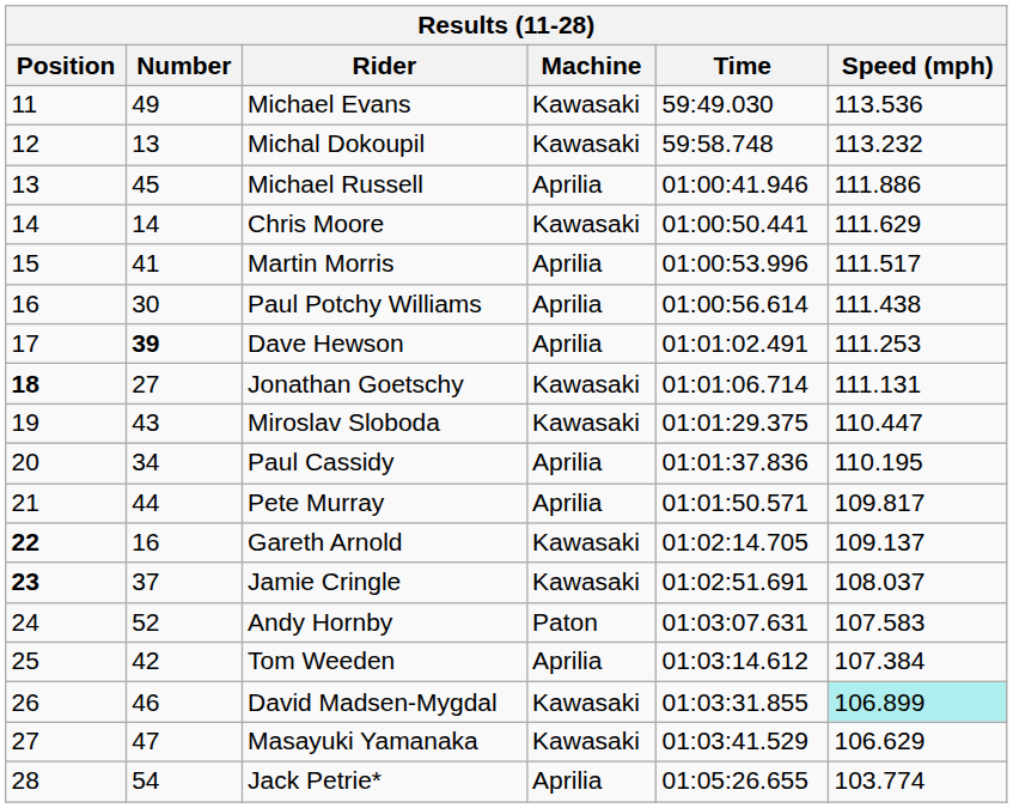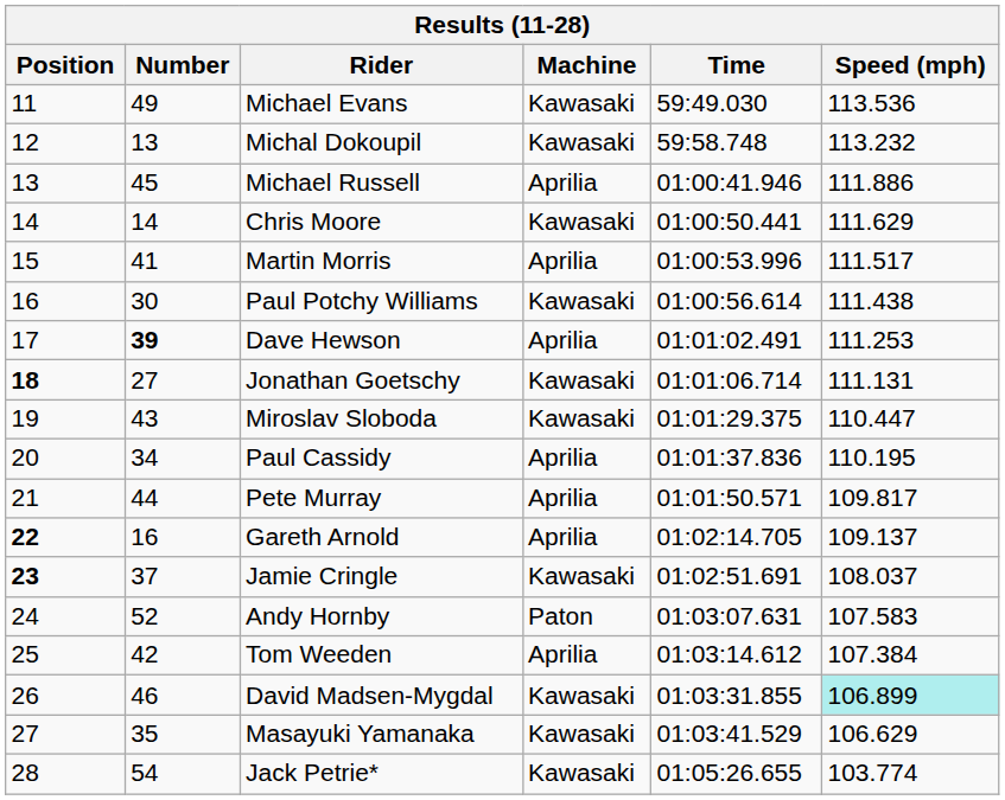 <table class="collapsible collapsed wikitable"style="width:40em;margin-top:-1px;">
 <tr>
 <th scope="col" colspan="6">Results (11-28)</th>
 </tr>
 <tr>
 <th scope="col">Position</th>
 <th scope="col">Number</th>
 <th scope="col">Rider</th>
 <th scope="col">Machine</th>
 <th scope="col">Time</th>
 <th scope="col">Speed (mph)</th>
 </tr>
 <tr>
 <td>11</td>
 <td>49</td>
 <td>Michael Evans</td>
 <td>Kawasaki</td>
 <td>59:49.030</td>
 <td>113.536</td>
 </tr>
 <tr>
 <td>12</td>
 <td>13</td>
 <td>Michal Dokoupil</td>
 <td>Kawasaki</td>
 <td>59:58.748</td>
 <td>113.232</td>
 </tr>
 <tr>
 <td>13</td>
 <td>45</td>
 <td>Michael Russell</td>
 <td>Aprilia</td>
 <td>01:00:41.946</td>
 <td>111.886</td>
 </tr>
 <tr>
 <td>14</td>
 <td>14</td>
 <td>Chris Moore</td>
 <td>Kawasaki</td>
 <td>01:00:50.441</td>
 <td>111.629</td>
 </tr>
 <tr>
 <td>15</td>
 <td>41</td>
 <td>Martin Morris</td>
 <td>Aprilia</td>
 <td>01:00:53.996</td>
 <td>111.517</td>
 </tr>
 <tr>
 <td>16</td>
 <td>30</td>
 <td>Paul Potchy Williams</td>
-<td>Aprilia</td>
+<td>Kawasaki</td>
 <td>01:00:56.614</td>
 <td>111.438</td>
 </tr>
 <tr>
 <td>17</td>
 <td><strong>39</strong></td>
 <td>Dave Hewson</td>
 <td>Aprilia</td>
 <td>01:01:02.491</td>
 <td>111.253</td>
 </tr>
 <tr>
 <td><strong>18</strong></td>
 <td>27</td>
 <td>Jonathan Goetschy</td>
 <td>Kawasaki</td>
 <td>01:01:06.714</td>
 <td>111.131</td>
 </tr>
 <tr>
 <td>19</td>
 <td>43</td>
 <td>Miroslav Sloboda</td>
 <td>Kawasaki</td>
 <td>01:01:29.375</td>
 <td>110.447</td>
 </tr>
 <tr>
 <td>20</td>
 <td>34</td>
 <td>Paul Cassidy</td>
 <td>Aprilia</td>
 <td>01:01:37.836</td>
 <td>110.195</td>
 </tr>
 <tr>
 <td>21</td>
 <td>44</td>
 <td>Pete Murray</td>
 <td>Aprilia</td>
 <td>01:01:50.571</td>
 <td>109.817</td>
 </tr>
 <tr>
 <td><strong>22</strong></td>
 <td>16</td>
 <td>Gareth Arnold</td>
-<td>Kawasaki</td>
+<td>Aprilia</td>
 <td>01:02:14.705</td>
 <td>109.137</td>
 </tr>
 <tr>
 <td><strong>23</strong></td>
 <td>37</td>
 <td>Jamie Cringle</td>
 <td>Kawasaki</td>
 <td>01:02:51.691</td>
 <td>108.037</td>
 </tr>
 <tr>
 <td>24</td>
 <td>52</td>
 <td>Andy Hornby</td>
 <td>Paton</td>
 <td>01:03:07.631</td>
 <td>107.583</td>
 </tr>
 <tr>
 <td>25</td>
 <td>42</td>
 <td>Tom Weeden</td>
 <td>Aprilia</td>
 <td>01:03:14.612</td>
 <td>107.384</td>
 </tr>
 <tr>
 <td>26</td>
 <td>46</td>
 <td>David Madsen-Mygdal</td>
 <td>Kawasaki</td>
 <td>01:03:31.855</td>
 <td style="background: paleturquoise;">106.899</td>
 </tr>
 <tr>
 <td>27</td>
-<td>47</td>
+<td>35</td>
 <td>Masayuki Yamanaka</td>
 <td>Kawasaki</td>
 <td>01:03:41.529</td>
 <td>106.629</td>
 </tr>
 <tr>
 <td>28</td>
 <td>54</td>
 <td>Jack Petrie*</td>
-<td>Aprilia</td>
+<td>Kawasaki</td>
 <td>01:05:26.655</td>
 <td>103.774</td>
 </tr>
 </table>
